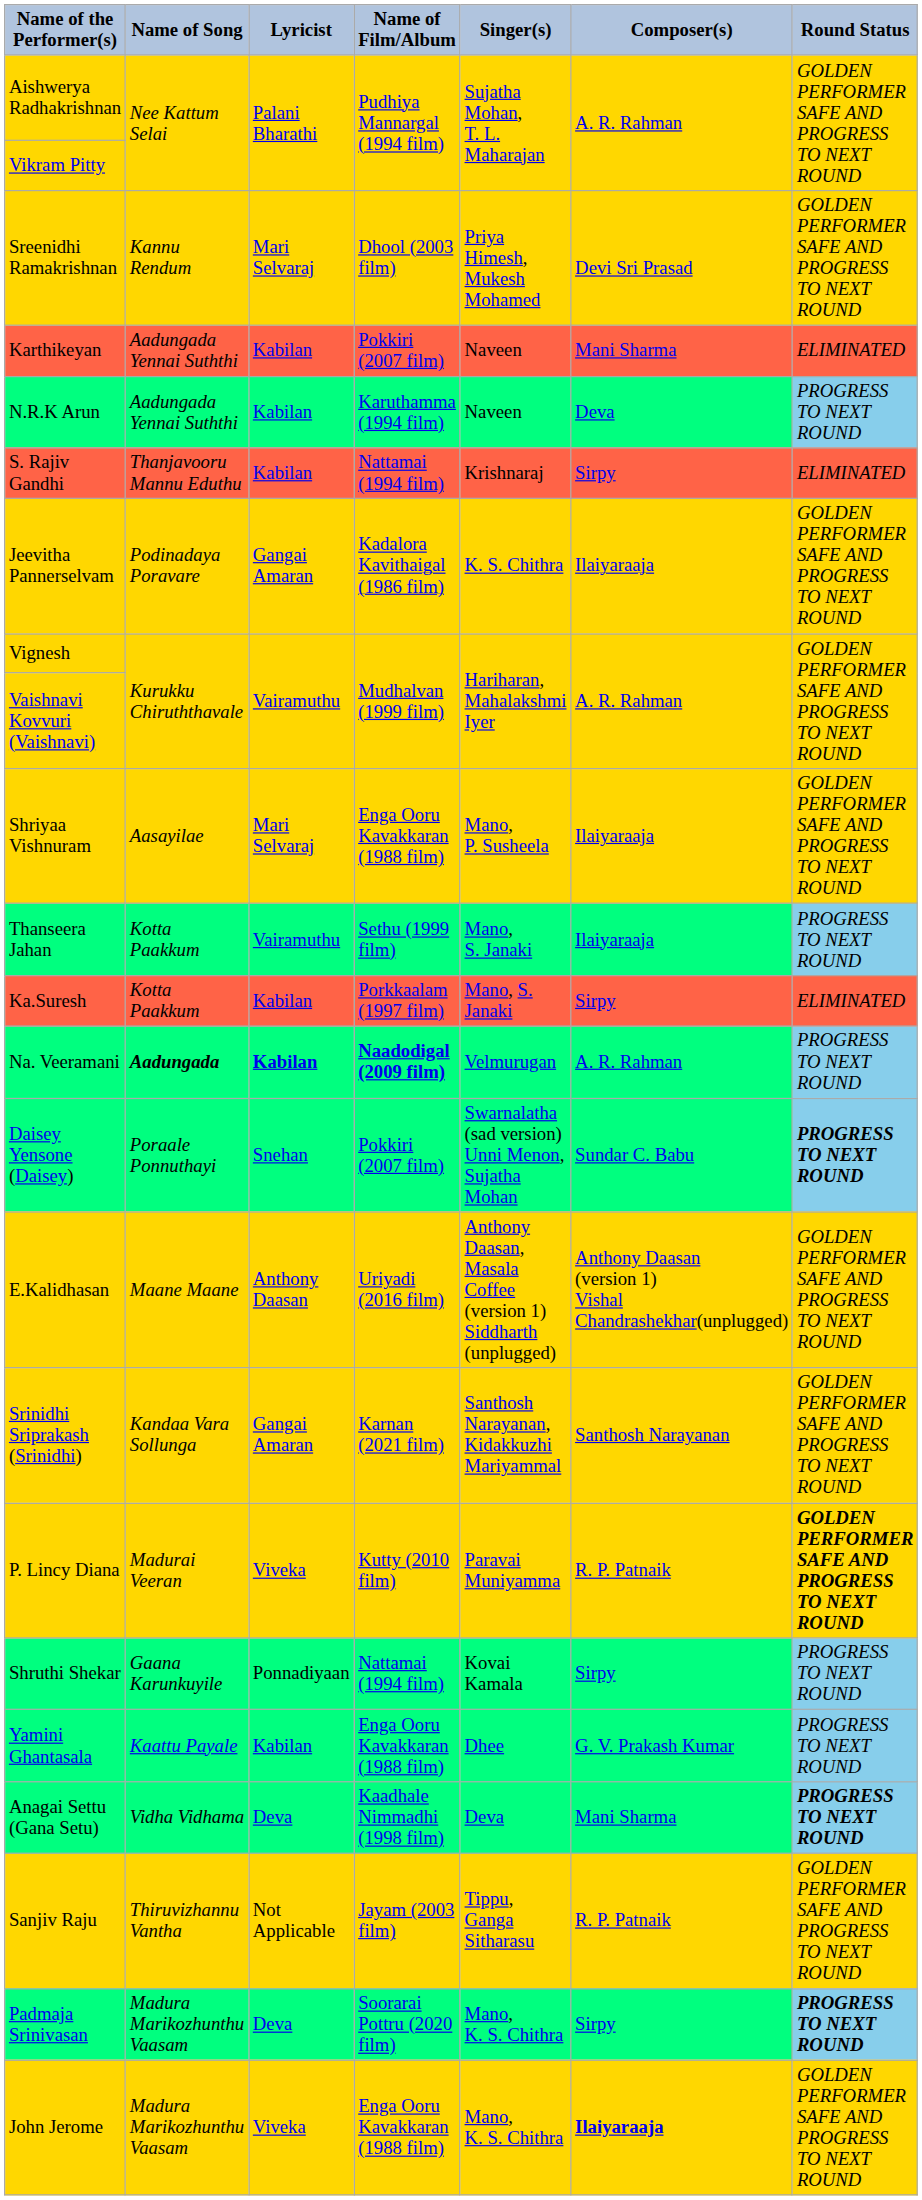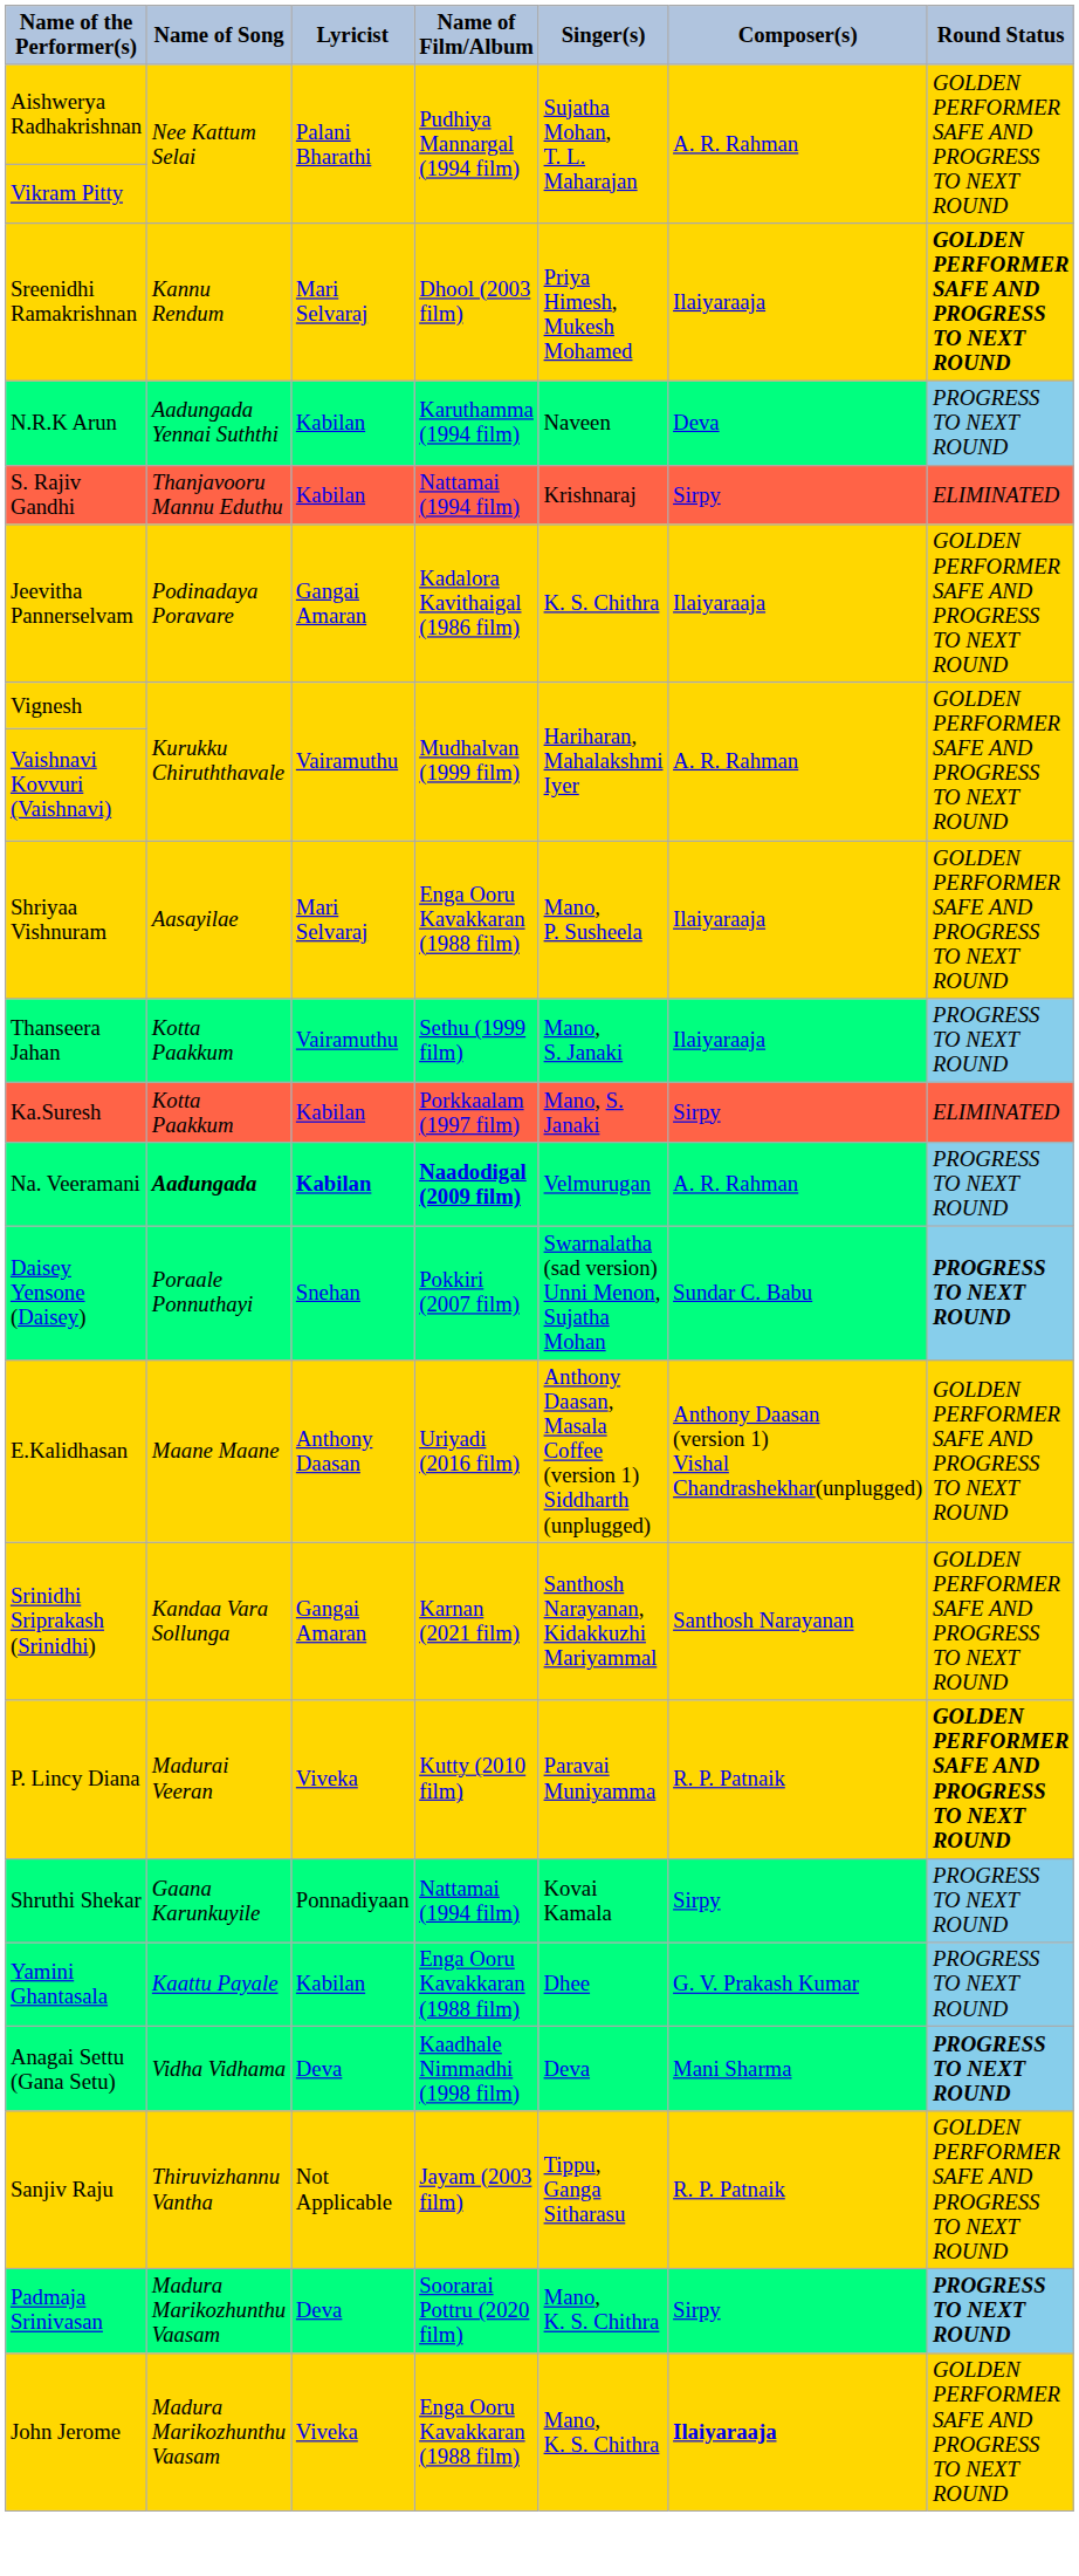 <table class="wikitable">
 <tr>
 <th style="width:5pt; background:LightSteelBlue;">Name of the Performer(s)</th>
 <th style="width:5pt; background:LightSteelBlue;">Name of Song</th>
 <th style="width:5pt; background:LightSteelBlue;">Lyricist</th>
 <th style="width:5pt; background:LightSteelBlue;">Name of Film/Album</th>
 <th style="width:5pt; background:LightSteelBlue;">Singer(s)</th>
 <th style="width:5pt; background:LightSteelBlue;">Composer(s)</th>
 <th style="width:5pt; background:LightSteelBlue;">Round Status</th>
 </tr>
 <tr>
 <td bgcolor="#FFD700">Aishwerya Radhakrishnan</td>
 <td rowspan="2" bgcolor="#FFD700"><em>Nee Kattum Selai</em></td>
 <td rowspan="2" bgcolor="#FFD700"><a href='#'>Palani Bharathi</a></td>
 <td rowspan="2" bgcolor="#FFD700"><a href='#'>Pudhiya Mannargal (1994 film)</a></td>
 <td rowspan="2" bgcolor="#FFD700"><a href='#'>Sujatha Mohan</a>,<br> <a href='#'>T. L. Maharajan</a></td>
 <td rowspan="2" bgcolor="#FFD700"><a href='#'>A. R. Rahman</a></td>
 <td rowspan="2" bgcolor="#FFD700"><em>GOLDEN PERFORMER SAFE AND PROGRESS TO NEXT ROUND</em></td>
 </tr>
 <tr>
 <td bgcolor="#FFD700"><a href='#'>Vikram Pitty</a></td>
 </tr>
 <tr>
 <td bgcolor="#FFD700">Sreenidhi Ramakrishnan</td>
 <td bgcolor="#FFD700"><em>Kannu Rendum</em></td>
 <td bgcolor="#FFD700"><a href='#'>Mari Selvaraj</a></td>
 <td bgcolor="#FFD700"><a href='#'>Dhool (2003 film)</a></td>
 <td bgcolor="#FFD700"><br><a href='#'>Priya Himesh</a>,<br> <a href='#'>Mukesh Mohamed</a></td>
-<td bgcolor="#FFD700"><br><a href='#'>Devi Sri Prasad</a></td>
-<td bgcolor="#FFD700"><em>GOLDEN PERFORMER SAFE AND PROGRESS TO NEXT ROUND</em></td>
-</tr>
-<tr>
-<td bgcolor="tomato">Karthikeyan</td>
-<td bgcolor="tomato"><em>Aadungada Yennai Suththi</em></td>
-<td bgcolor="tomato"><a href='#'>Kabilan</a></td>
-<td bgcolor="tomato"><a href='#'>Pokkiri (2007 film)</a></td>
-<td bgcolor="tomato">Naveen</td>
-<td bgcolor="tomato"><a href='#'>Mani Sharma</a></td>
-<td bgcolor="tomato"><em>ELIMINATED</em></td>
+<td bgcolor="#FFD700"><a href='#'>Ilaiyaraaja</a></td>
+<td bgcolor="#FFD700"><strong><em>GOLDEN PERFORMER SAFE AND PROGRESS TO NEXT ROUND</em></strong></td>
 </tr>
 <tr>
 <td bgcolor="#00FF7F">N.R.K Arun</td>
 <td bgcolor="#00FF7F"><em>Aadungada Yennai Suththi</em></td>
 <td bgcolor="#00FF7F"><a href='#'>Kabilan</a></td>
 <td bgcolor="#00FF7F"><a href='#'>Karuthamma (1994 film)</a></td>
 <td bgcolor="#00FF7F">Naveen</td>
 <td bgcolor="#00FF7F"><a href='#'>Deva</a></td>
 <td bgcolor="skyblue"><em>PROGRESS TO NEXT ROUND</em></td>
 </tr>
 <tr>
 <td bgcolor="tomato">S. Rajiv Gandhi</td>
 <td bgcolor="tomato"><em>Thanjavooru Mannu Eduthu</em></td>
 <td bgcolor="tomato"><a href='#'>Kabilan</a></td>
 <td bgcolor="tomato"><a href='#'>Nattamai (1994 film)</a></td>
 <td bgcolor="tomato">Krishnaraj</td>
 <td bgcolor="tomato"><a href='#'>Sirpy</a></td>
 <td bgcolor="tomato"><em>ELIMINATED</em></td>
 </tr>
 <tr>
 <td bgcolor="#FFD700">Jeevitha Pannerselvam</td>
 <td bgcolor="#FFD700"><em>Podinadaya Poravare</em></td>
 <td bgcolor="#FFD700"><a href='#'>Gangai Amaran</a></td>
 <td bgcolor="#FFD700"><a href='#'>Kadalora Kavithaigal (1986 film)</a></td>
 <td bgcolor="#FFD700"><a href='#'>K. S. Chithra</a></td>
 <td bgcolor="#FFD700"><a href='#'>Ilaiyaraaja</a></td>
 <td bgcolor="#FFD700"><em>GOLDEN PERFORMER SAFE AND PROGRESS TO NEXT ROUND</em></td>
 </tr>
 <tr>
 <td bgcolor="#FFD700">Vignesh</td>
 <td rowspan="2" bgcolor="#FFD700"><em>Kurukku Chiruththavale</em></td>
 <td rowspan="2" bgcolor="#FFD700"><a href='#'>Vairamuthu</a></td>
 <td rowspan="2" bgcolor="#FFD700"><a href='#'>Mudhalvan (1999 film)</a></td>
 <td rowspan="2" bgcolor="#FFD700"><a href='#'>Hariharan</a>, <a href='#'>Mahalakshmi Iyer</a></td>
 <td rowspan="2" bgcolor="#FFD700"><a href='#'>A. R. Rahman</a></td>
 <td rowspan="2" bgcolor="#FFD700"><em>GOLDEN PERFORMER SAFE AND PROGRESS TO NEXT ROUND</em></td>
 </tr>
 <tr>
 <td bgcolor="#FFD700"><a href='#'>Vaishnavi Kovvuri</a> <a href='#'>(Vaishnavi)</a></td>
 </tr>
 <tr>
 <td bgcolor="#FFD700">Shriyaa Vishnuram</td>
 <td bgcolor="#FFD700"><em>Aasayilae</em></td>
 <td bgcolor="#FFD700"><a href='#'>Mari Selvaraj</a></td>
 <td bgcolor="#FFD700"><a href='#'>Enga Ooru Kavakkaran (1988 film)</a></td>
 <td bgcolor="#FFD700"><a href='#'>Mano</a>,<br><a href='#'>P. Susheela</a></td>
 <td bgcolor="#FFD700"><a href='#'>Ilaiyaraaja</a></td>
 <td bgcolor="#FFD700"><em>GOLDEN PERFORMER SAFE AND PROGRESS TO NEXT ROUND</em></td>
 </tr>
 <tr>
 <td bgcolor="#00FF7F">Thanseera Jahan</td>
 <td bgcolor="#00FF7F"><em>Kotta Paakkum</em></td>
 <td bgcolor="#00FF7F"><a href='#'>Vairamuthu</a></td>
 <td bgcolor="#00FF7F"><a href='#'>Sethu (1999 film)</a></td>
 <td bgcolor="#00FF7F"><a href='#'>Mano</a>,<br><a href='#'>S. Janaki</a></td>
 <td bgcolor="#00FF7F"><a href='#'>Ilaiyaraaja</a></td>
 <td bgcolor="skyblue"><em>PROGRESS TO NEXT ROUND</em></td>
 </tr>
 <tr>
 <td bgcolor="tomato">Ka.Suresh</td>
 <td bgcolor="tomato"><em>Kotta Paakkum</em></td>
 <td bgcolor="tomato"><a href='#'>Kabilan</a></td>
 <td bgcolor="tomato"><a href='#'>Porkkaalam (1997 film)</a></td>
 <td bgcolor="tomato"><a href='#'>Mano</a>, <a href='#'>S. Janaki</a></td>
 <td bgcolor="tomato"><a href='#'>Sirpy</a></td>
 <td bgcolor="tomato"><em>ELIMINATED</em></td>
 </tr>
 <tr>
 <td bgcolor="#00FF7F">Na. Veeramani</td>
 <td bgcolor="#00FF7F"><strong><em>Aadungada</em></strong></td>
 <td bgcolor="#00FF7F"><strong><a href='#'>Kabilan</a></strong></td>
 <td bgcolor="#00FF7F"><strong><a href='#'>Naadodigal (2009 film)</a></strong></td>
 <td bgcolor="#00FF7F"><a href='#'>Velmurugan</a></td>
 <td bgcolor="#00FF7F"><a href='#'>A. R. Rahman</a></td>
 <td bgcolor="skyblue"><em>PROGRESS TO NEXT ROUND</em></td>
 </tr>
 <tr>
 <td bgcolor="#00FF7F"><a href='#'>Daisey Yensone</a><br>(<a href='#'>Daisey</a>)</td>
 <td bgcolor="#00FF7F"><em>Poraale Ponnuthayi</em></td>
 <td bgcolor="#00FF7F"><a href='#'>Snehan</a></td>
 <td bgcolor="#00FF7F"><a href='#'>Pokkiri (2007 film)</a></td>
 <td bgcolor="#00FF7F"><a href='#'>Swarnalatha</a> (sad version) <br> <a href='#'>Unni Menon</a>,<br> <a href='#'>Sujatha Mohan</a></td>
 <td bgcolor="#00FF7F"><a href='#'>Sundar C. Babu</a></td>
 <td bgcolor="skyblue"><strong><em>PROGRESS TO NEXT ROUND</em></strong></td>
 </tr>
 <tr>
 <td bgcolor="#FFD700">E.Kalidhasan</td>
 <td bgcolor="#FFD700"><em>Maane Maane</em></td>
 <td bgcolor="#FFD700"><a href='#'>Anthony Daasan</a></td>
 <td bgcolor="#FFD700"><a href='#'>Uriyadi (2016 film)</a></td>
 <td bgcolor="#FFD700"><a href='#'>Anthony Daasan</a>,<br><a href='#'>Masala Coffee</a> (version 1) <br> <a href='#'>Siddharth</a> (unplugged)</td>
 <td bgcolor="#FFD700"><a href='#'>Anthony Daasan</a><br>(version 1) <br><a href='#'>Vishal Chandrashekhar</a>(unplugged)</td>
 <td bgcolor="#FFD700"><em>GOLDEN PERFORMER SAFE AND PROGRESS TO NEXT ROUND</em></td>
 </tr>
 <tr>
 <td bgcolor="#FFD700"><a href='#'>Srinidhi Sriprakash</a><br>(<a href='#'>Srinidhi</a>)</td>
 <td bgcolor="#FFD700"><em>Kandaa Vara Sollunga</em></td>
 <td bgcolor="#FFD700"><a href='#'>Gangai Amaran</a></td>
 <td bgcolor="#FFD700"><a href='#'>Karnan (2021 film)</a></td>
 <td bgcolor="#FFD700"><a href='#'>Santhosh Narayanan</a>, <a href='#'>Kidakkuzhi Mariyammal</a></td>
 <td bgcolor="#FFD700"><a href='#'>Santhosh Narayanan</a></td>
 <td bgcolor="#FFD700"><em>GOLDEN PERFORMER SAFE AND PROGRESS TO NEXT ROUND</em></td>
 </tr>
 <tr>
 <td bgcolor="#FFD700">P. Lincy Diana</td>
 <td bgcolor="#FFD700"><em>Madurai Veeran</em></td>
 <td bgcolor="#FFD700"><a href='#'>Viveka</a></td>
 <td bgcolor="#FFD700"><a href='#'>Kutty (2010 film)</a></td>
 <td bgcolor="#FFD700"><a href='#'>Paravai Muniyamma</a></td>
 <td bgcolor="#FFD700"><a href='#'>R. P. Patnaik</a></td>
 <td bgcolor="#FFD700"><strong><em>GOLDEN PERFORMER SAFE AND PROGRESS TO NEXT ROUND</em></strong></td>
 </tr>
 <tr>
 <td bgcolor="#00FF7F">Shruthi Shekar</td>
 <td bgcolor="#00FF7F"><em>Gaana Karunkuyile</em></td>
 <td bgcolor="#00FF7F">Ponnadiyaan</td>
 <td bgcolor="#00FF7F"><a href='#'>Nattamai (1994 film)</a></td>
 <td bgcolor="#00FF7F">Kovai Kamala</td>
 <td bgcolor="#00FF7F"><a href='#'>Sirpy</a></td>
 <td bgcolor="skyblue"><em>PROGRESS TO NEXT ROUND</em></td>
 </tr>
 <tr>
 <td bgcolor="#00FF7F"><a href='#'>Yamini Ghantasala</a></td>
 <td bgcolor="#00FF7F"><em><a href='#'>Kaattu Payale</a></em></td>
 <td bgcolor="#00FF7F"><a href='#'>Kabilan</a></td>
 <td bgcolor="#00FF7F"><a href='#'>Enga Ooru Kavakkaran (1988 film)</a></td>
 <td bgcolor="#00FF7F"><a href='#'>Dhee</a></td>
 <td bgcolor="#00FF7F"><a href='#'>G. V. Prakash Kumar</a></td>
 <td bgcolor="skyblue"><em>PROGRESS TO NEXT ROUND</em></td>
 </tr>
 <tr>
 <td bgcolor="#00FF7F">Anagai Settu (Gana Setu)</td>
 <td bgcolor="#00FF7F"><em>Vidha Vidhama</em></td>
 <td bgcolor="#00FF7F"><a href='#'>Deva</a></td>
 <td bgcolor="#00FF7F"><a href='#'>Kaadhale Nimmadhi (1998 film)</a></td>
 <td bgcolor="#00FF7F"><a href='#'>Deva</a></td>
 <td bgcolor="#00FF7F"><a href='#'>Mani Sharma</a></td>
 <td bgcolor="skyblue"><strong><em>PROGRESS TO NEXT ROUND</em></strong></td>
 </tr>
 <tr>
 <td bgcolor="#FFD700">Sanjiv Raju</td>
 <td bgcolor="#FFD700"><em>Thiruvizhannu Vantha</em></td>
 <td bgcolor="#FFD700">Not Applicable</td>
 <td bgcolor="#FFD700"><a href='#'>Jayam (2003 film)</a></td>
 <td bgcolor="#FFD700"><a href='#'>Tippu</a>, <br> <a href='#'>Ganga Sitharasu</a></td>
 <td bgcolor="#FFD700"><a href='#'>R. P. Patnaik</a></td>
 <td bgcolor="#FFD700"><em>GOLDEN PERFORMER SAFE AND PROGRESS TO NEXT ROUND</em></td>
 </tr>
 <tr>
 <td bgcolor="#00FF7F"><a href='#'>Padmaja Srinivasan</a></td>
 <td bgcolor="#00FF7F"><em>Madura Marikozhunthu Vaasam</em></td>
 <td bgcolor="#00FF7F"><a href='#'>Deva</a></td>
 <td bgcolor="#00FF7F"><a href='#'>Soorarai Pottru (2020 film)</a></td>
 <td bgcolor="#00FF7F"><a href='#'>Mano</a>, <br><a href='#'>K. S. Chithra</a></td>
 <td bgcolor="#00FF7F"><a href='#'>Sirpy</a></td>
 <td bgcolor="skyblue"><strong><em>PROGRESS TO NEXT ROUND</em></strong></td>
 </tr>
 <tr>
 <td bgcolor="#FFD700">John Jerome</td>
 <td bgcolor="#FFD700"><em>Madura Marikozhunthu Vaasam</em></td>
 <td bgcolor="#FFD700"><a href='#'>Viveka</a></td>
 <td bgcolor="#FFD700"><a href='#'>Enga Ooru Kavakkaran (1988 film)</a></td>
 <td bgcolor="#FFD700"><a href='#'>Mano</a>, <br><a href='#'>K. S. Chithra</a></td>
 <td bgcolor="#FFD700"><strong><a href='#'>Ilaiyaraaja</a></strong></td>
 <td bgcolor="#FFD700"><em>GOLDEN PERFORMER SAFE AND PROGRESS TO NEXT ROUND</em></td>
 </tr>
 </table>
